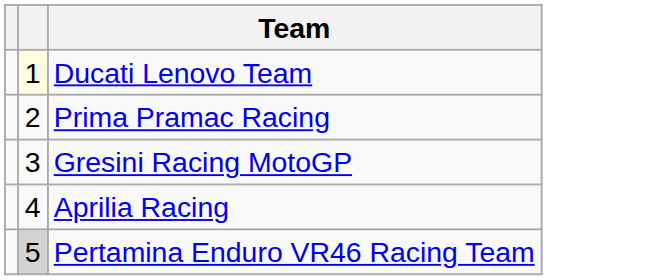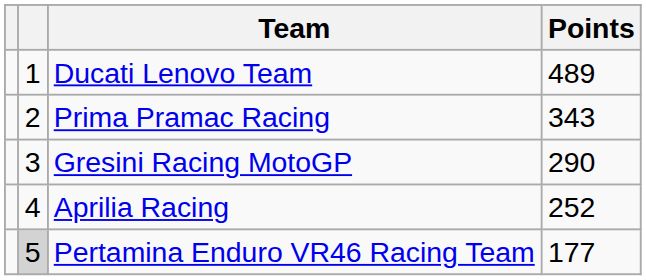 <table class="wikitable" style="font-size: 95%;">
 <tr>
 <th></th>
 <th></th>
 <th>Team</th>
+<th>Points</th>
 </tr>
 <tr>
 <td></td>
-<td align=center style="background: lightyellow;">1</td>
+<td align=center>1</td>
 <td> <a href='#'>Ducati Lenovo Team</a></td>
+<td align=left>489</td>
 </tr>
 <tr>
 <td></td>
 <td align=center>2</td>
 <td> <a href='#'>Prima Pramac Racing</a></td>
+<td align=left>343</td>
 </tr>
 <tr>
 <td></td>
 <td align=center>3</td>
 <td> <a href='#'>Gresini Racing MotoGP</a></td>
+<td align=left>290</td>
 </tr>
 <tr>
 <td></td>
 <td align=center>4</td>
 <td> <a href='#'>Aprilia Racing</a></td>
+<td align=left>252</td>
 </tr>
 <tr>
 <td></td>
 <td align=center style="background: lightgrey;">5</td>
 <td> <a href='#'>Pertamina Enduro VR46 Racing Team</a></td>
+<td align=left>177</td>
 </tr>
 </table>
